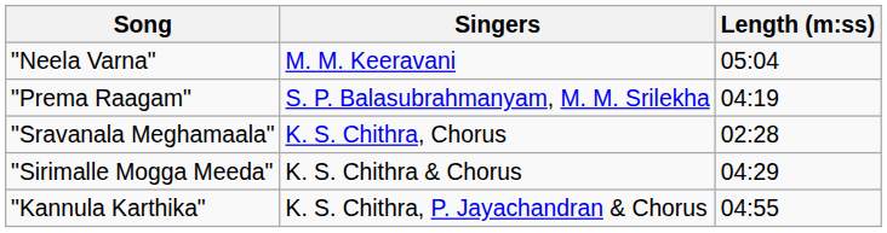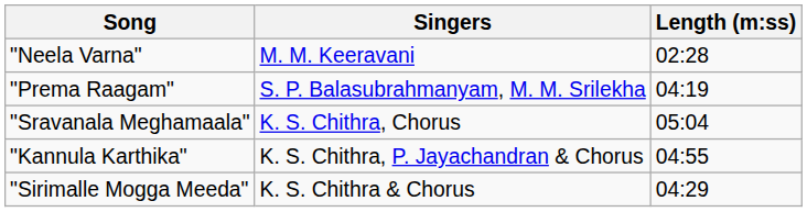 <table class="wikitable" style="font-size:95%;">
 <tr>
 <th>Song</th>
 <th>Singers</th>
 <th>Length (m:ss)</th>
 </tr>
 <tr>
 <td>"Neela Varna"</td>
 <td><a href='#'>M. M. Keeravani</a></td>
-<td>05:04</td>
+<td>02:28</td>
 </tr>
 <tr>
 <td>"Prema Raagam"</td>
 <td><a href='#'>S. P. Balasubrahmanyam</a>, <a href='#'>M. M. Srilekha</a></td>
 <td>04:19</td>
 </tr>
 <tr>
 <td>"Sravanala Meghamaala"</td>
 <td><a href='#'>K. S. Chithra</a>, Chorus</td>
-<td>02:28</td>
+<td>05:04</td>
+</tr>
+<tr>
+<td>"Kannula Karthika"</td>
+<td>K. S. Chithra, <a href='#'>P. Jayachandran</a> & Chorus</td>
+<td>04:55</td>
 </tr>
 <tr>
 <td>"Sirimalle Mogga Meeda"</td>
 <td>K. S. Chithra & Chorus</td>
 <td>04:29</td>
 </tr>
-<tr>
-<td>"Kannula Karthika"</td>
-<td>K. S. Chithra, <a href='#'>P. Jayachandran</a> & Chorus</td>
-<td>04:55</td>
-</tr>
 </table>
